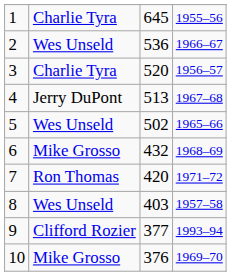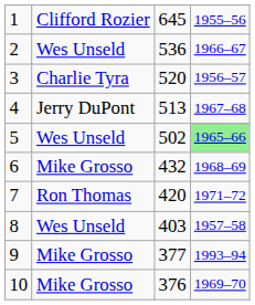 <table class="wikitable">
 <tr>
 </tr>
 <tr>
 <td>1</td>
-<td><a href='#'>Charlie Tyra</a></td>
+<td><a href='#'>Clifford Rozier</a></td>
 <td>645</td>
 <td style="font-size:80%;"><a href='#'>1955–56</a></td>
 </tr>
 <tr>
 <td>2</td>
 <td><a href='#'>Wes Unseld</a></td>
 <td>536</td>
 <td style="font-size:80%;"><a href='#'>1966–67</a></td>
 </tr>
 <tr>
 <td>3</td>
 <td><a href='#'>Charlie Tyra</a></td>
 <td>520</td>
 <td style="font-size:80%;"><a href='#'>1956–57</a></td>
 </tr>
 <tr>
 <td>4</td>
 <td>Jerry DuPont</td>
 <td>513</td>
 <td style="font-size:80%;"><a href='#'>1967–68</a></td>
 </tr>
 <tr>
 <td>5</td>
 <td><a href='#'>Wes Unseld</a></td>
 <td>502</td>
-<td style="font-size:80%;"><a href='#'>1965–66</a></td>
+<td style="background: lightgreen; font-size:80%;"><a href='#'>1965–66</a></td>
 </tr>
 <tr>
 <td>6</td>
 <td><a href='#'>Mike Grosso</a></td>
 <td>432</td>
 <td style="font-size:80%;"><a href='#'>1968–69</a></td>
 </tr>
 <tr>
 <td>7</td>
 <td><a href='#'>Ron Thomas</a></td>
 <td>420</td>
 <td style="font-size:80%;"><a href='#'>1971–72</a></td>
 </tr>
 <tr>
 <td>8</td>
 <td><a href='#'>Wes Unseld</a></td>
 <td>403</td>
 <td style="font-size:80%;"><a href='#'>1957–58</a></td>
 </tr>
 <tr>
 <td>9</td>
-<td><a href='#'>Clifford Rozier</a></td>
+<td><a href='#'>Mike Grosso</a></td>
 <td>377</td>
 <td style="font-size:80%;"><a href='#'>1993–94</a></td>
 </tr>
 <tr>
 <td>10</td>
 <td><a href='#'>Mike Grosso</a></td>
 <td>376</td>
 <td style="font-size:80%;"><a href='#'>1969–70</a></td>
 </tr>
 </table>
